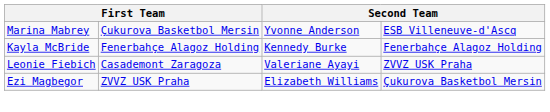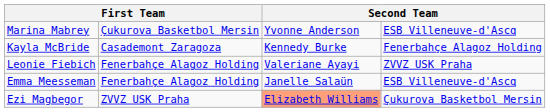 <table | class="wikitable">
 <tr>
 <th colspan=2>First Team</th>
 <th colspan=2>Second Team</th>
 </tr>
 <tr>
 <td> <a href='#'>Marina Mabrey</a></td>
 <td> <a href='#'>Çukurova Basketbol Mersin</a></td>
 <td> <a href='#'>Yvonne Anderson</a></td>
 <td> <a href='#'>ESB Villeneuve-d'Ascq</a></td>
 </tr>
 <tr>
 <td> <a href='#'>Kayla McBride</a></td>
-<td> <a href='#'>Fenerbahçe Alagoz Holding</a></td>
+<td> <a href='#'>Casademont Zaragoza</a></td>
 <td> <a href='#'>Kennedy Burke</a></td>
 <td> <a href='#'>Fenerbahçe Alagoz Holding</a></td>
 </tr>
 <tr>
 <td> <a href='#'>Leonie Fiebich</a></td>
-<td> <a href='#'>Casademont Zaragoza</a></td>
+<td> <a href='#'>Fenerbahçe Alagoz Holding</a></td>
 <td> <a href='#'>Valeriane Ayayi</a></td>
 <td> <a href='#'>ZVVZ USK Praha</a></td>
 </tr>
 <tr>
+<td> <a href='#'>Emma Meesseman</a></td>
+<td> <a href='#'>Fenerbahçe Alagoz Holding</a></td>
+<td> <a href='#'>Janelle Salaün</a></td>
+<td> <a href='#'>ESB Villeneuve-d'Ascq</a></td>
+</tr>
+<tr>
 <td> <a href='#'>Ezi Magbegor</a></td>
 <td> <a href='#'>ZVVZ USK Praha</a></td>
-<td> <a href='#'>Elizabeth Williams</a></td>
+<td style="background: lightsalmon;"> <a href='#'>Elizabeth Williams</a></td>
 <td> <a href='#'>Çukurova Basketbol Mersin</a></td>
 </tr>
 </table>
